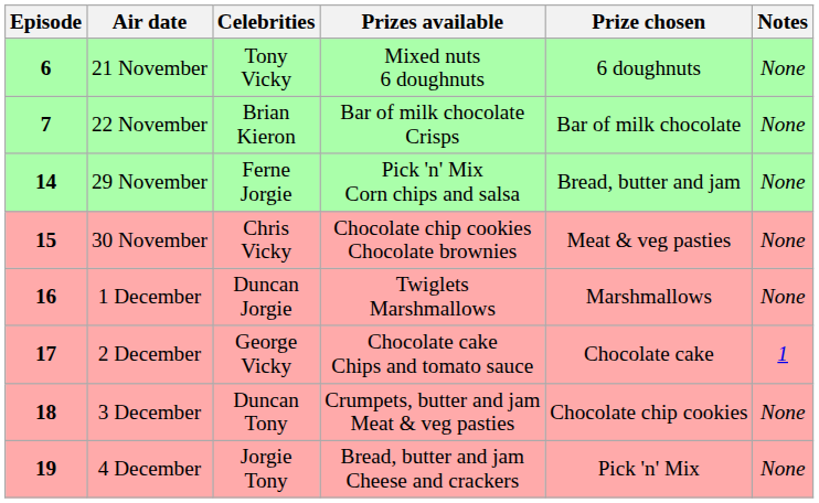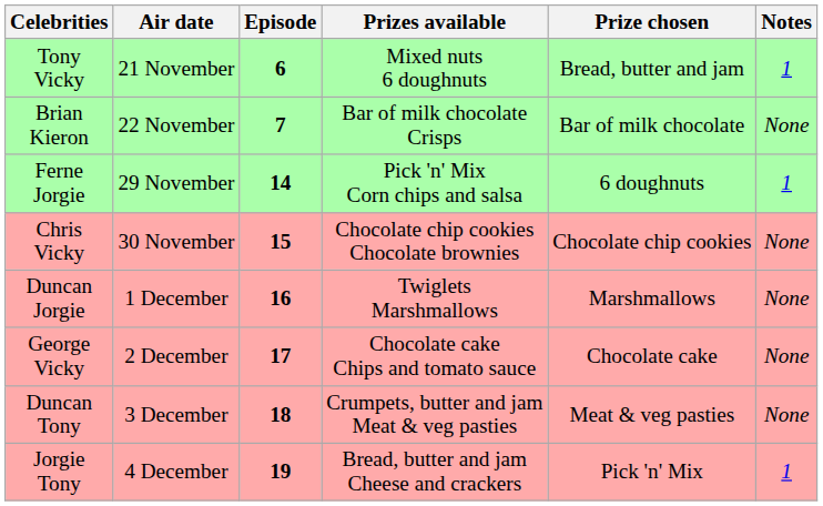 <table class=wikitable style="text-align:center">
 <tr>
+<th>Celebrities</th>
+<th>Air date</th>
 <th>Episode</th>
-<th>Air date</th>
-<th>Celebrities</th>
 <th>Prizes available</th>
 <th>Prize chosen</th>
 <th>Notes</th>
 </tr>
 <tr style="background:#afa;">
+<td>Tony<br>Vicky</td>
+<td>21 November</td>
 <td><strong>6</strong></td>
-<td>21 November</td>
-<td>Tony<br>Vicky</td>
 <td>Mixed nuts<br>6 doughnuts</td>
-<td>6 doughnuts</td>
-<td><em>None</em></td>
+<td>Bread, butter and jam</td>
+<td><em><cite><a href='#'>1</a></cite></em></td>
 </tr>
 <tr style="background:#afa;">
+<td>Brian<br>Kieron</td>
+<td>22 November</td>
 <td><strong>7</strong></td>
-<td>22 November</td>
-<td>Brian<br>Kieron</td>
 <td>Bar of milk chocolate<br>Crisps</td>
 <td>Bar of milk chocolate</td>
 <td><em>None</em></td>
 </tr>
 <tr style="background:#afa;">
+<td>Ferne<br>Jorgie</td>
+<td>29 November</td>
 <td><strong>14</strong></td>
-<td>29 November</td>
-<td>Ferne<br>Jorgie</td>
 <td>Pick 'n' Mix<br>Corn chips and salsa</td>
-<td>Bread, butter and jam</td>
+<td>6 doughnuts</td>
+<td><em><cite><a href='#'>1</a></cite></em></td>
+</tr>
+<tr style="background:#ffaaaa;">
+<td>Chris<br>Vicky</td>
+<td>30 November</td>
+<td><strong>15</strong></td>
+<td>Chocolate chip cookies<br>Chocolate brownies</td>
+<td>Chocolate chip cookies</td>
 <td><em>None</em></td>
 </tr>
 <tr style="background:#ffaaaa;">
-<td><strong>15</strong></td>
-<td>30 November</td>
-<td>Chris<br>Vicky</td>
-<td>Chocolate chip cookies<br>Chocolate brownies</td>
-<td>Meat & veg pasties</td>
-<td><em>None</em></td>
-</tr>
-<tr style="background:#ffaaaa;">
+<td>Duncan<br>Jorgie</td>
+<td>1 December</td>
 <td><strong>16</strong></td>
-<td>1 December</td>
-<td>Duncan<br>Jorgie</td>
 <td>Twiglets<br>Marshmallows</td>
 <td>Marshmallows</td>
 <td><em>None</em></td>
 </tr>
 <tr style="background:#ffaaaa;">
+<td>George<br>Vicky</td>
+<td>2 December</td>
 <td><strong>17</strong></td>
-<td>2 December</td>
-<td>George<br>Vicky</td>
 <td>Chocolate cake<br>Chips and tomato sauce</td>
 <td>Chocolate cake</td>
-<td><em><cite><a href='#'>1</a></cite></em></td>
-</tr>
-<tr style="background:#ffaaaa;">
-<td><strong>18</strong></td>
-<td>3 December</td>
-<td>Duncan<br>Tony</td>
-<td>Crumpets, butter and jam<br>Meat & veg pasties</td>
-<td>Chocolate chip cookies</td>
 <td><em>None</em></td>
 </tr>
 <tr style="background:#ffaaaa;">
+<td>Duncan<br>Tony</td>
+<td>3 December</td>
+<td><strong>18</strong></td>
+<td>Crumpets, butter and jam<br>Meat & veg pasties</td>
+<td>Meat & veg pasties</td>
+<td><em>None</em></td>
+</tr>
+<tr style="background:#ffaaaa;">
+<td>Jorgie<br>Tony</td>
+<td>4 December</td>
 <td><strong>19</strong></td>
-<td>4 December</td>
-<td>Jorgie<br>Tony</td>
 <td>Bread, butter and jam<br>Cheese and crackers</td>
 <td>Pick 'n' Mix</td>
-<td><em>None</em></td>
+<td><em><cite><a href='#'>1</a></cite></em></td>
 </tr>
 </table>
